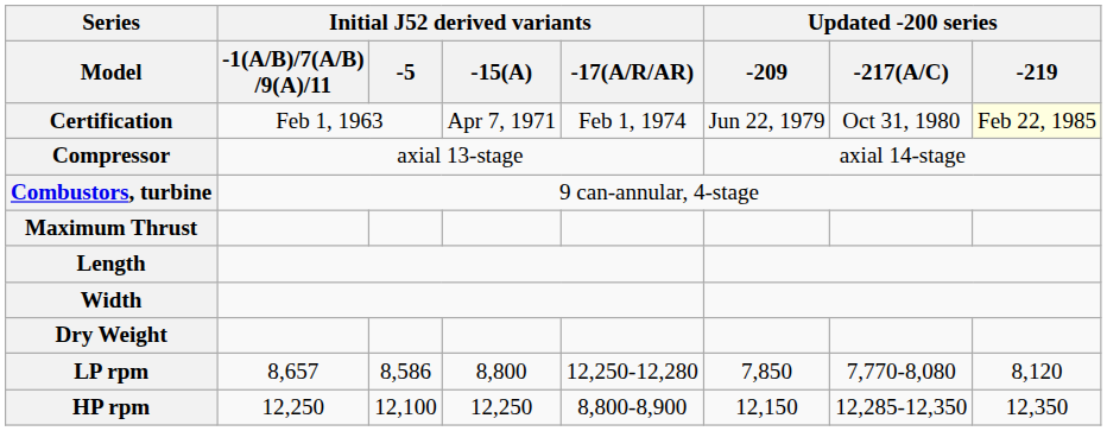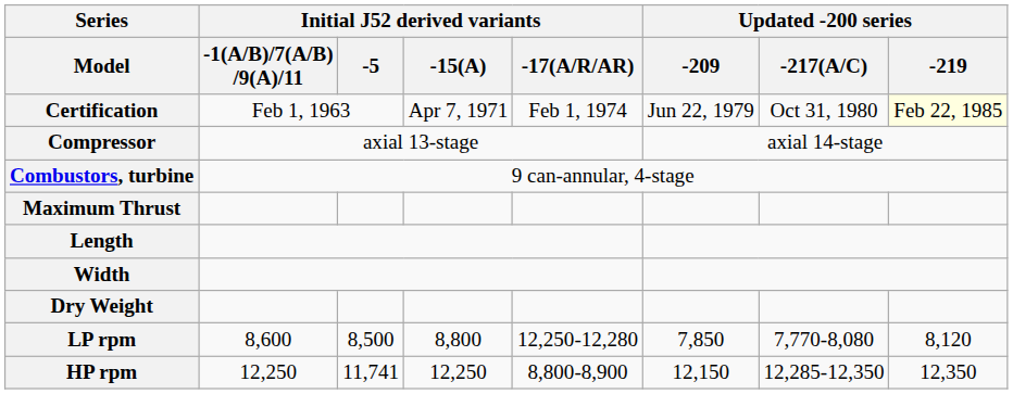 <table class="wikitable" style="text-align:center">
 <tr>
 <th>Series</th>
 <th colspan=4>Initial J52 derived variants</th>
 <th colspan=3>Updated -200 series</th>
 </tr>
 <tr>
 <th>Model</th>
 <th>-1(A/B)/7(A/B)<br>/9(A)/11</th>
 <th>-5</th>
 <th>-15(A)</th>
 <th>-17(A/R/AR)</th>
 <th>-209</th>
 <th>-217(A/C)</th>
 <th>-219</th>
 </tr>
 <tr>
 <th>Certification</th>
 <td colspan=2>Feb 1, 1963</td>
 <td>Apr 7, 1971</td>
 <td>Feb 1, 1974</td>
 <td>Jun 22, 1979</td>
 <td>Oct 31, 1980</td>
 <td style="background: lightyellow;">Feb 22, 1985</td>
 </tr>
 <tr>
 <th>Compressor</th>
 <td colspan=4>axial 13-stage</td>
 <td colspan=3>axial 14-stage</td>
 </tr>
 <tr>
 <th><a href='#'>Combustors</a>, turbine</th>
 <td colspan=7>9 can-annular, 4-stage</td>
 </tr>
 <tr>
 <th>Maximum Thrust</th>
 <td></td>
 <td></td>
 <td></td>
 <td></td>
 <td></td>
 <td></td>
 <td></td>
 </tr>
 <tr>
 <th>Length</th>
 <td colspan=4></td>
 <td colspan=3></td>
 </tr>
 <tr>
 <th>Width</th>
 <td colspan=4></td>
 <td colspan=3></td>
 </tr>
 <tr>
 <th>Dry Weight</th>
 <td></td>
 <td></td>
 <td></td>
 <td></td>
 <td></td>
 <td></td>
 <td></td>
 </tr>
 <tr>
 <th>LP rpm</th>
-<td>8,657</td>
-<td>8,586</td>
+<td>8,600</td>
+<td>8,500</td>
 <td>8,800</td>
 <td>12,250-12,280</td>
 <td>7,850</td>
 <td>7,770-8,080</td>
 <td>8,120</td>
 </tr>
 <tr>
 <th>HP rpm</th>
 <td>12,250</td>
-<td>12,100</td>
+<td>11,741</td>
 <td>12,250</td>
 <td>8,800-8,900</td>
 <td>12,150</td>
 <td>12,285-12,350</td>
 <td>12,350</td>
 </tr>
 </table>
